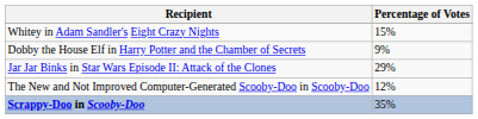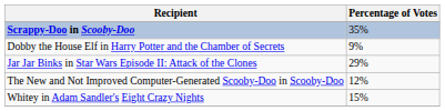 <table class="wikitable sortable plainrowheaders" align="centre">
 <tr>
 <th>Recipient</th>
 <th>Percentage of Votes</th>
 </tr>
 <tr>
 </tr>
-<tr>
-<td>Whitey in <a href='#'>Adam Sandler's</a> </em><a href='#'>Eight Crazy Nights</a><em></td>
-<td>15%</td>
+<tr style="background:#B0C4DE;">
+<td><strong><a href='#'>Scrappy-Doo</a> in <em><a href='#'>Scooby-Doo</a><strong><em></td>
+<td></strong>35%<strong></td>
 </tr>
 <tr>
 <td>Dobby the House Elf in </em><a href='#'>Harry Potter and the Chamber of Secrets</a><em></td>
 <td>9%</td>
 </tr>
 <tr>
 <td><a href='#'>Jar Jar Binks</a> in </em><a href='#'>Star Wars Episode II: Attack of the Clones</a><em></td>
 <td>29%</td>
 </tr>
 <tr>
 <td>The New and Not Improved Computer-Generated <a href='#'>Scooby-Doo</a> in </em><a href='#'>Scooby-Doo</a><em></td>
 <td>12%</td>
 </tr>
-<tr style="background:#B0C4DE;">
-<td><strong><a href='#'>Scrappy-Doo</a> in <em><a href='#'>Scooby-Doo</a><strong><em></td>
-<td></strong>35%<strong></td>
+<tr>
+<td>Whitey in <a href='#'>Adam Sandler's</a> </em><a href='#'>Eight Crazy Nights</a><em></td>
+<td>15%</td>
 </tr>
 <tr>
 </tr>
 </table>
